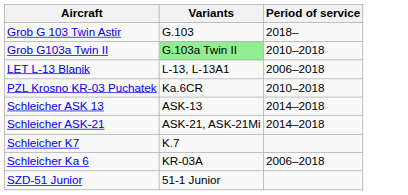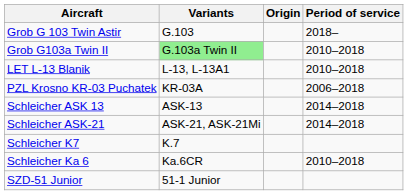 <table class= "wikitable sortable">
 <tr>
 <th>Aircraft</th>
 <th>Variants</th>
+<th>Origin</th>
 <th>Period of service</th>
 </tr>
 <tr>
 <td><a href='#'>Grob G 103 Twin Astir</a></td>
 <td>G.103</td>
+<td></td>
 <td>2018–</td>
 </tr>
 <tr>
 <td><a href='#'>Grob G103a Twin II</a></td>
 <td style="background: lightgreen;">G.103a Twin II</td>
+<td></td>
 <td>2010–2018</td>
 </tr>
 <tr>
 <td><a href='#'>LET L-13 Blanik</a></td>
 <td>L-13, L-13A1</td>
-<td>2006–2018</td>
+<td></td>
+<td>2010–2018</td>
 </tr>
 <tr>
 <td><a href='#'>PZL Krosno KR-03 Puchatek</a></td>
-<td>Ka.6CR</td>
-<td>2010–2018</td>
+<td>KR-03A</td>
+<td></td>
+<td>2006–2018</td>
 </tr>
 <tr>
 <td><a href='#'>Schleicher ASK 13</a></td>
 <td>ASK-13</td>
+<td></td>
 <td>2014–2018</td>
 </tr>
 <tr>
 <td><a href='#'>Schleicher ASK-21</a></td>
 <td>ASK-21, ASK-21Mi</td>
+<td></td>
 <td>2014–2018</td>
 </tr>
 <tr>
 <td><a href='#'>Schleicher K7</a></td>
 <td>K.7</td>
 <td></td>
+<td></td>
 </tr>
 <tr>
 <td><a href='#'>Schleicher Ka 6</a></td>
-<td>KR-03A</td>
-<td>2006–2018</td>
+<td>Ka.6CR</td>
+<td></td>
+<td>2010–2018</td>
 </tr>
 <tr>
 <td><a href='#'>SZD-51 Junior</a></td>
 <td>51-1 Junior</td>
 <td></td>
+<td></td>
 </tr>
 </table>
